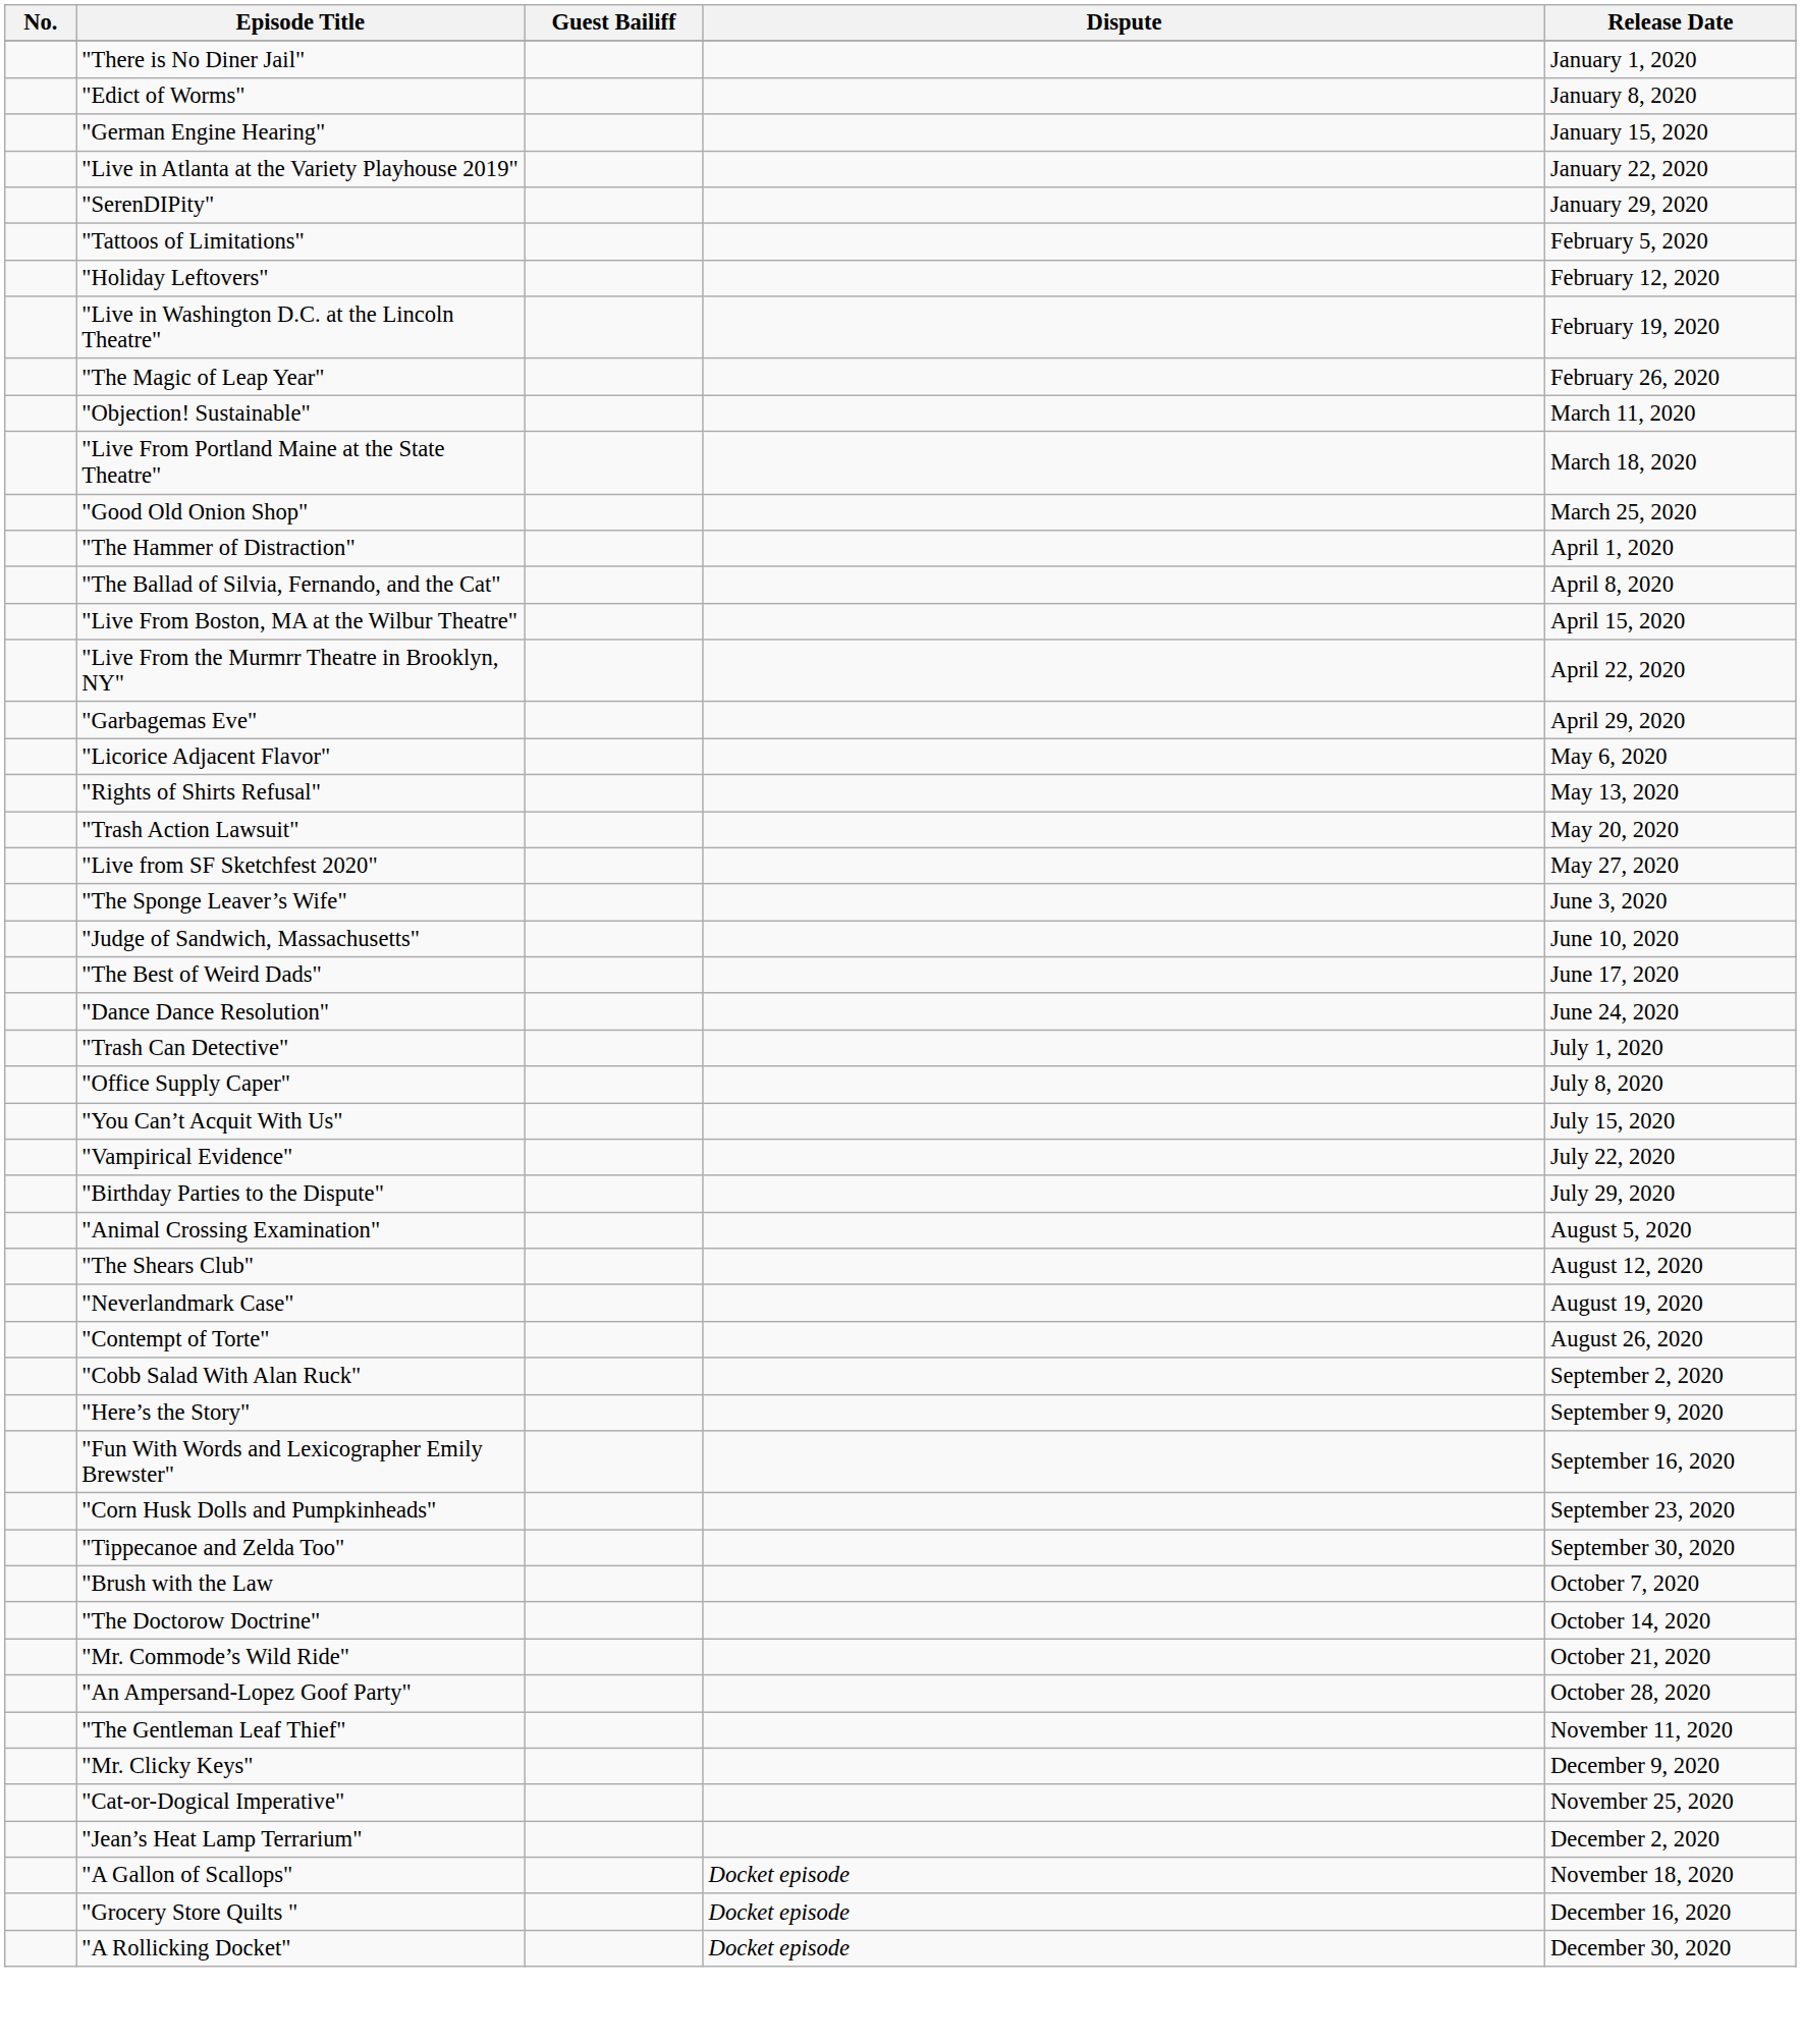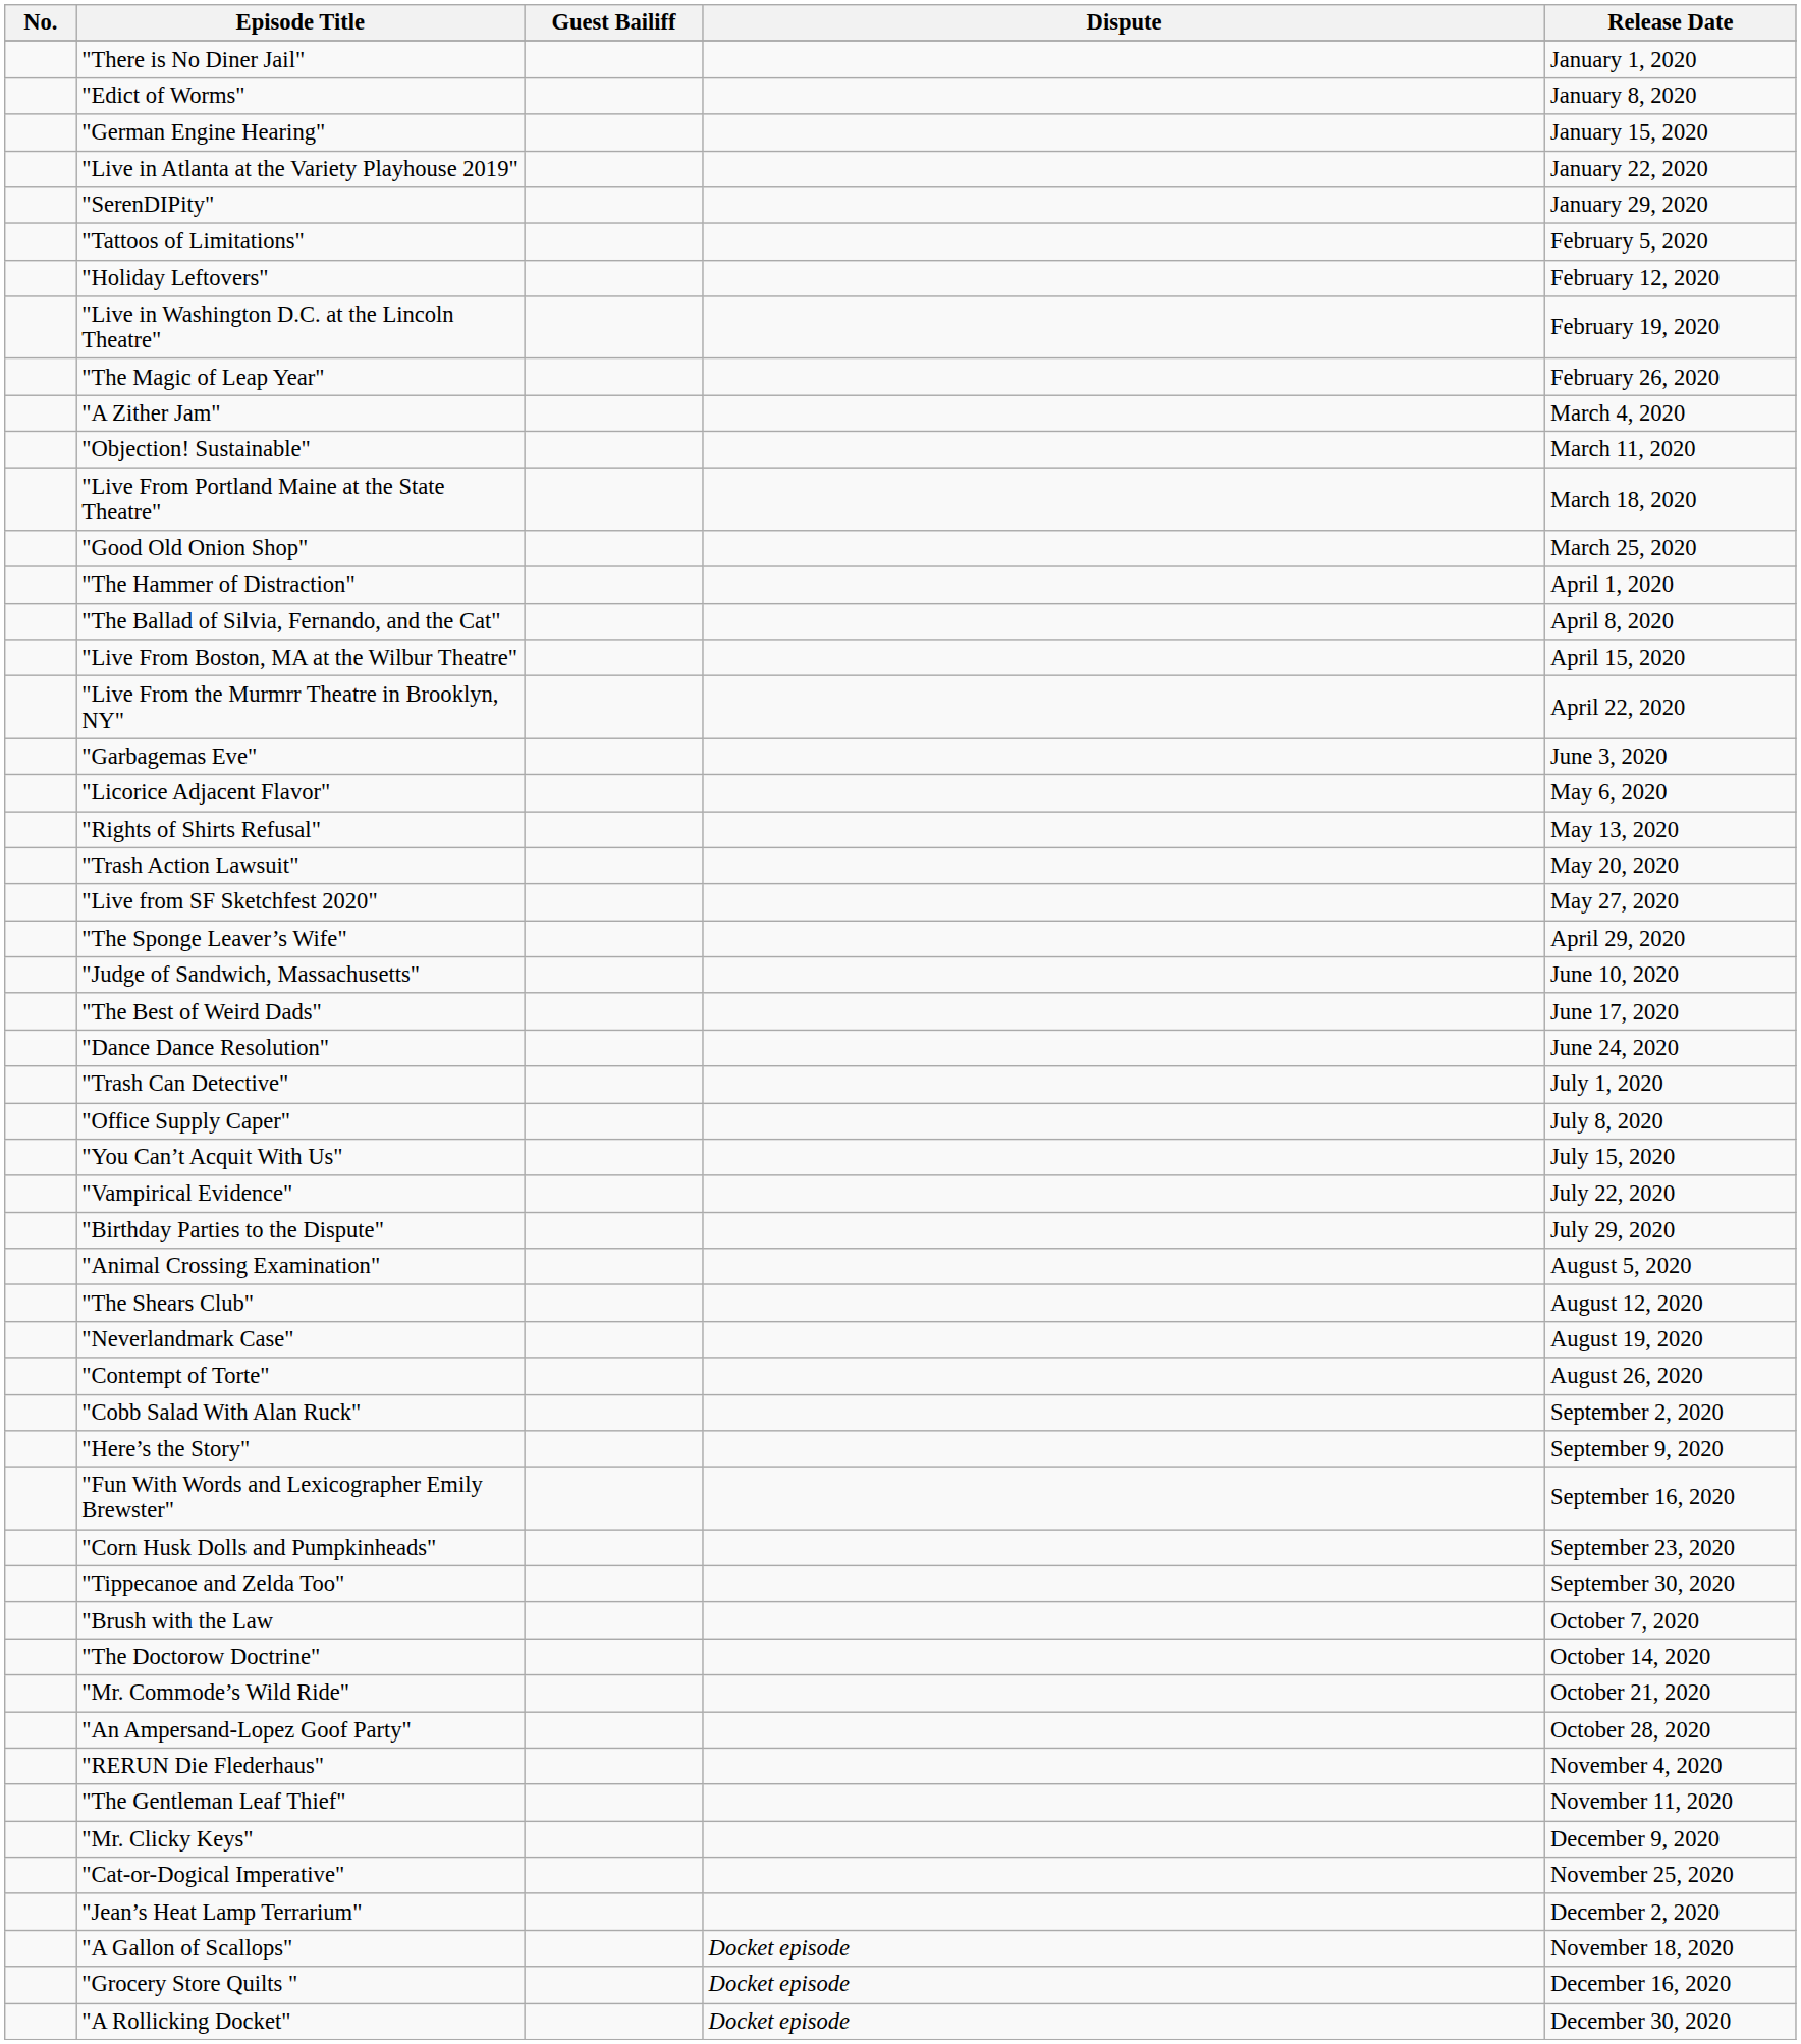 <table class="wikitable">
 <tr>
 <th width="4%">No.</th>
 <th width="25%">Episode Title</th>
 <th width="10%">Guest Bailiff</th>
 <th width="47%">Dispute</th>
 <th width="14%">Release Date</th>
 </tr>
 <tr>
 </tr>
 <tr>
 <td></td>
 <td>"There is No Diner Jail"</td>
 <td></td>
 <td></td>
 <td>January 1, 2020</td>
 </tr>
 <tr>
 <td></td>
 <td>"Edict of Worms"</td>
 <td></td>
 <td></td>
 <td>January 8, 2020</td>
 </tr>
 <tr>
 <td></td>
 <td>"German Engine Hearing"</td>
 <td></td>
 <td></td>
 <td>January 15, 2020</td>
 </tr>
 <tr>
 <td></td>
 <td>"Live in Atlanta at the Variety Playhouse 2019"</td>
 <td></td>
 <td></td>
 <td>January 22, 2020</td>
 </tr>
 <tr>
 <td></td>
 <td>"SerenDIPity"</td>
 <td></td>
 <td></td>
 <td>January 29, 2020</td>
 </tr>
 <tr>
 <td></td>
 <td>"Tattoos of Limitations"</td>
 <td></td>
 <td></td>
 <td>February 5, 2020</td>
 </tr>
 <tr>
 <td></td>
 <td>"Holiday Leftovers"</td>
 <td></td>
 <td></td>
 <td>February 12, 2020</td>
 </tr>
 <tr>
 <td></td>
 <td>"Live in Washington D.C. at the Lincoln Theatre"</td>
 <td></td>
 <td></td>
 <td>February 19, 2020</td>
 </tr>
 <tr>
 <td></td>
 <td>"The Magic of Leap Year"</td>
 <td></td>
 <td></td>
 <td>February 26, 2020</td>
 </tr>
 <tr>
 <td></td>
+<td>"A Zither Jam"</td>
+<td></td>
+<td></td>
+<td>March 4, 2020</td>
+</tr>
+<tr>
+<td></td>
 <td>"Objection! Sustainable"</td>
 <td></td>
 <td></td>
 <td>March 11, 2020</td>
 </tr>
 <tr>
 <td></td>
 <td>"Live From Portland Maine at the State Theatre"</td>
 <td></td>
 <td></td>
 <td>March 18, 2020</td>
 </tr>
 <tr>
 <td></td>
 <td>"Good Old Onion Shop"</td>
 <td></td>
 <td></td>
 <td>March 25, 2020</td>
 </tr>
 <tr>
 <td></td>
 <td>"The Hammer of Distraction"</td>
 <td></td>
 <td></td>
 <td>April 1, 2020</td>
 </tr>
 <tr>
 <td></td>
 <td>"The Ballad of Silvia, Fernando, and the Cat"</td>
 <td></td>
 <td></td>
 <td>April 8, 2020</td>
 </tr>
 <tr>
 <td></td>
 <td>"Live From Boston, MA at the Wilbur Theatre"</td>
 <td></td>
 <td></td>
 <td>April 15, 2020</td>
 </tr>
 <tr>
 <td></td>
 <td>"Live From the Murmrr Theatre in Brooklyn, NY"</td>
 <td></td>
 <td></td>
 <td>April 22, 2020</td>
 </tr>
 <tr>
 <td></td>
 <td>"Garbagemas Eve"</td>
 <td></td>
 <td></td>
-<td>April 29, 2020</td>
+<td>June 3, 2020</td>
 </tr>
 <tr>
 <td></td>
 <td>"Licorice Adjacent Flavor"</td>
 <td></td>
 <td></td>
 <td>May 6, 2020</td>
 </tr>
 <tr>
 <td></td>
 <td>"Rights of Shirts Refusal"</td>
 <td></td>
 <td></td>
 <td>May 13, 2020</td>
 </tr>
 <tr>
 <td></td>
 <td>"Trash Action Lawsuit"</td>
 <td></td>
 <td></td>
 <td>May 20, 2020</td>
 </tr>
 <tr>
 <td></td>
 <td>"Live from SF Sketchfest 2020"</td>
 <td></td>
 <td></td>
 <td>May 27, 2020</td>
 </tr>
 <tr>
 <td></td>
 <td>"The Sponge Leaver’s Wife"</td>
 <td></td>
 <td></td>
-<td>June 3, 2020</td>
+<td>April 29, 2020</td>
 </tr>
 <tr>
 <td></td>
 <td>"Judge of Sandwich, Massachusetts"</td>
 <td></td>
 <td></td>
 <td>June 10, 2020</td>
 </tr>
 <tr>
 <td></td>
 <td>"The Best of Weird Dads"</td>
 <td></td>
 <td></td>
 <td>June 17, 2020</td>
 </tr>
 <tr>
 <td></td>
 <td>"Dance Dance Resolution"</td>
 <td></td>
 <td></td>
 <td>June 24, 2020</td>
 </tr>
 <tr>
 <td></td>
 <td>"Trash Can Detective"</td>
 <td></td>
 <td></td>
 <td>July 1, 2020</td>
 </tr>
 <tr>
 <td></td>
 <td>"Office Supply Caper"</td>
 <td></td>
 <td></td>
 <td>July 8, 2020</td>
 </tr>
 <tr>
 <td></td>
 <td>"You Can’t Acquit With Us"</td>
 <td></td>
 <td></td>
 <td>July 15, 2020</td>
 </tr>
 <tr>
 <td></td>
 <td>"Vampirical Evidence"</td>
 <td></td>
 <td></td>
 <td>July 22, 2020</td>
 </tr>
 <tr>
 <td></td>
 <td>"Birthday Parties to the Dispute"</td>
 <td></td>
 <td></td>
 <td>July 29, 2020</td>
 </tr>
 <tr>
 <td></td>
 <td>"Animal Crossing Examination"</td>
 <td></td>
 <td></td>
 <td>August 5, 2020</td>
 </tr>
 <tr>
 <td></td>
 <td>"The Shears Club"</td>
 <td></td>
 <td></td>
 <td>August 12, 2020</td>
 </tr>
 <tr>
 <td></td>
 <td>"Neverlandmark Case"</td>
 <td></td>
 <td></td>
 <td>August 19, 2020</td>
 </tr>
 <tr>
 <td></td>
 <td>"Contempt of Torte"</td>
 <td></td>
 <td></td>
 <td>August 26, 2020</td>
 </tr>
 <tr>
 <td></td>
 <td>"Cobb Salad With Alan Ruck"</td>
 <td></td>
 <td></td>
 <td>September 2, 2020</td>
 </tr>
 <tr>
 <td></td>
 <td>"Here’s the Story"</td>
 <td></td>
 <td></td>
 <td>September 9, 2020</td>
 </tr>
 <tr>
 <td></td>
 <td>"Fun With Words and Lexicographer Emily Brewster"</td>
 <td></td>
 <td></td>
 <td>September 16, 2020</td>
 </tr>
 <tr>
 <td></td>
 <td>"Corn Husk Dolls and Pumpkinheads"</td>
 <td></td>
 <td></td>
 <td>September 23, 2020</td>
 </tr>
 <tr>
 <td></td>
 <td>"Tippecanoe and Zelda Too"</td>
 <td></td>
 <td></td>
 <td>September 30, 2020</td>
 </tr>
 <tr>
 <td></td>
 <td>"Brush with the Law</td>
 <td></td>
 <td></td>
 <td>October 7, 2020</td>
 </tr>
 <tr>
 <td></td>
 <td>"The Doctorow Doctrine"</td>
 <td></td>
 <td></td>
 <td>October 14, 2020</td>
 </tr>
 <tr>
 <td></td>
 <td>"Mr. Commode’s Wild Ride"</td>
 <td></td>
 <td></td>
 <td>October 21, 2020</td>
 </tr>
 <tr>
 <td></td>
 <td>"An Ampersand-Lopez Goof Party"</td>
 <td></td>
 <td></td>
 <td>October 28, 2020</td>
 </tr>
 <tr>
 <td></td>
+<td>"RERUN Die Flederhaus"</td>
+<td></td>
+<td></td>
+<td>November 4, 2020</td>
+</tr>
+<tr>
+<td></td>
 <td>"The Gentleman Leaf Thief"</td>
 <td></td>
 <td></td>
 <td>November 11, 2020</td>
 </tr>
 <tr>
 <td></td>
 <td>"Mr. Clicky Keys"</td>
 <td></td>
 <td></td>
 <td>December 9, 2020</td>
 </tr>
 <tr>
 <td></td>
 <td>"Cat-or-Dogical Imperative"</td>
 <td></td>
 <td></td>
 <td>November 25, 2020</td>
 </tr>
 <tr>
 <td></td>
 <td>"Jean’s Heat Lamp Terrarium"</td>
 <td></td>
 <td></td>
 <td>December 2, 2020</td>
 </tr>
 <tr>
 <td></td>
 <td>"A Gallon of Scallops"</td>
 <td></td>
 <td><em>Docket episode</em></td>
 <td>November 18, 2020</td>
 </tr>
 <tr>
 <td></td>
 <td>"Grocery Store Quilts "</td>
 <td></td>
 <td><em>Docket episode</em></td>
 <td>December 16, 2020</td>
 </tr>
 <tr>
 <td></td>
 <td>"A Rollicking Docket"</td>
 <td></td>
 <td><em>Docket episode</em></td>
 <td>December 30, 2020</td>
 </tr>
 </table>
